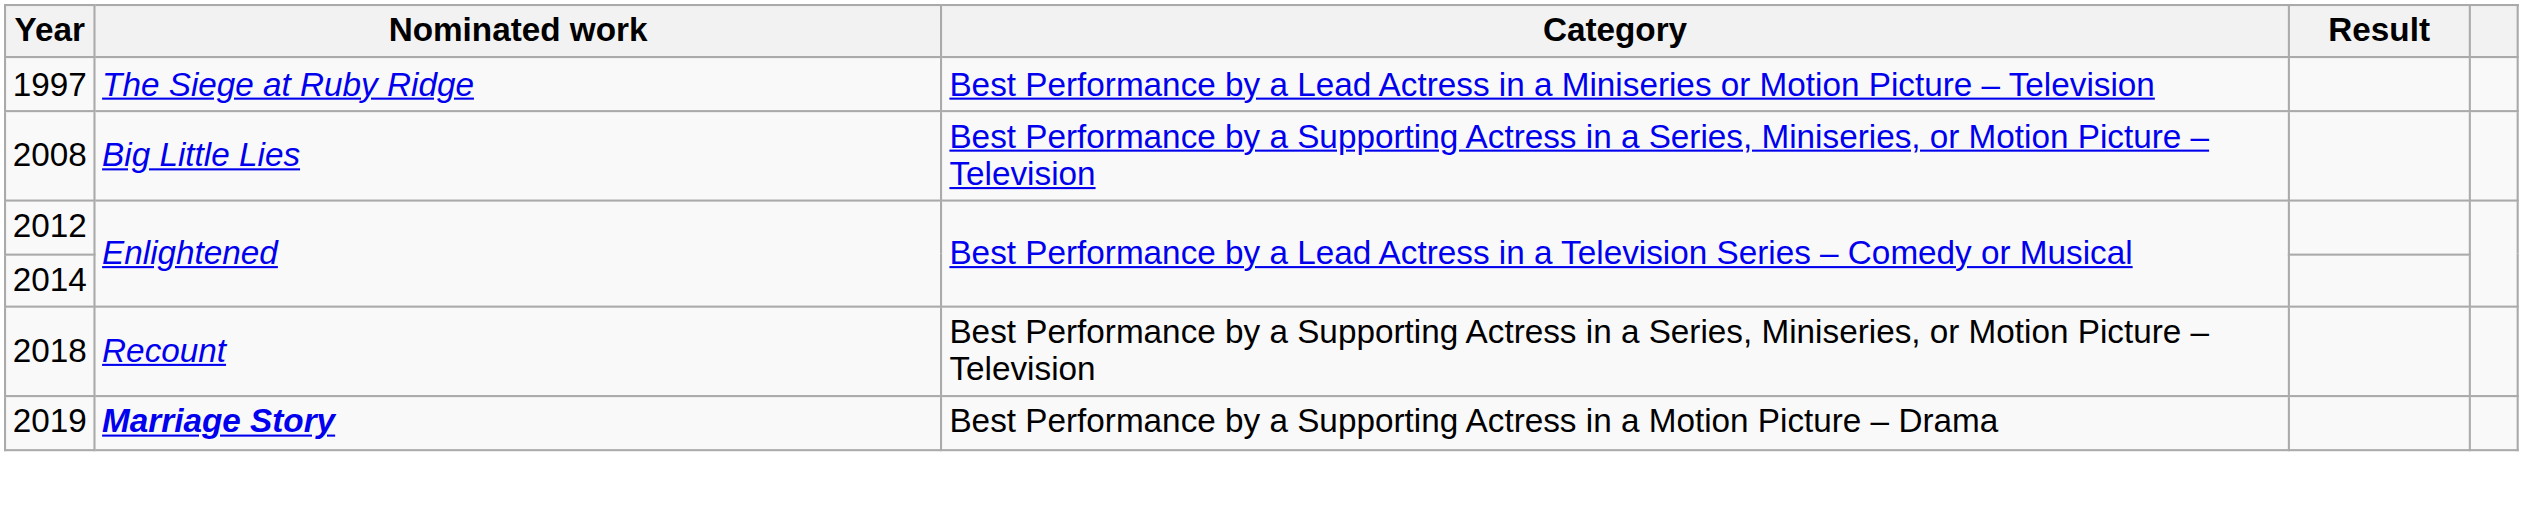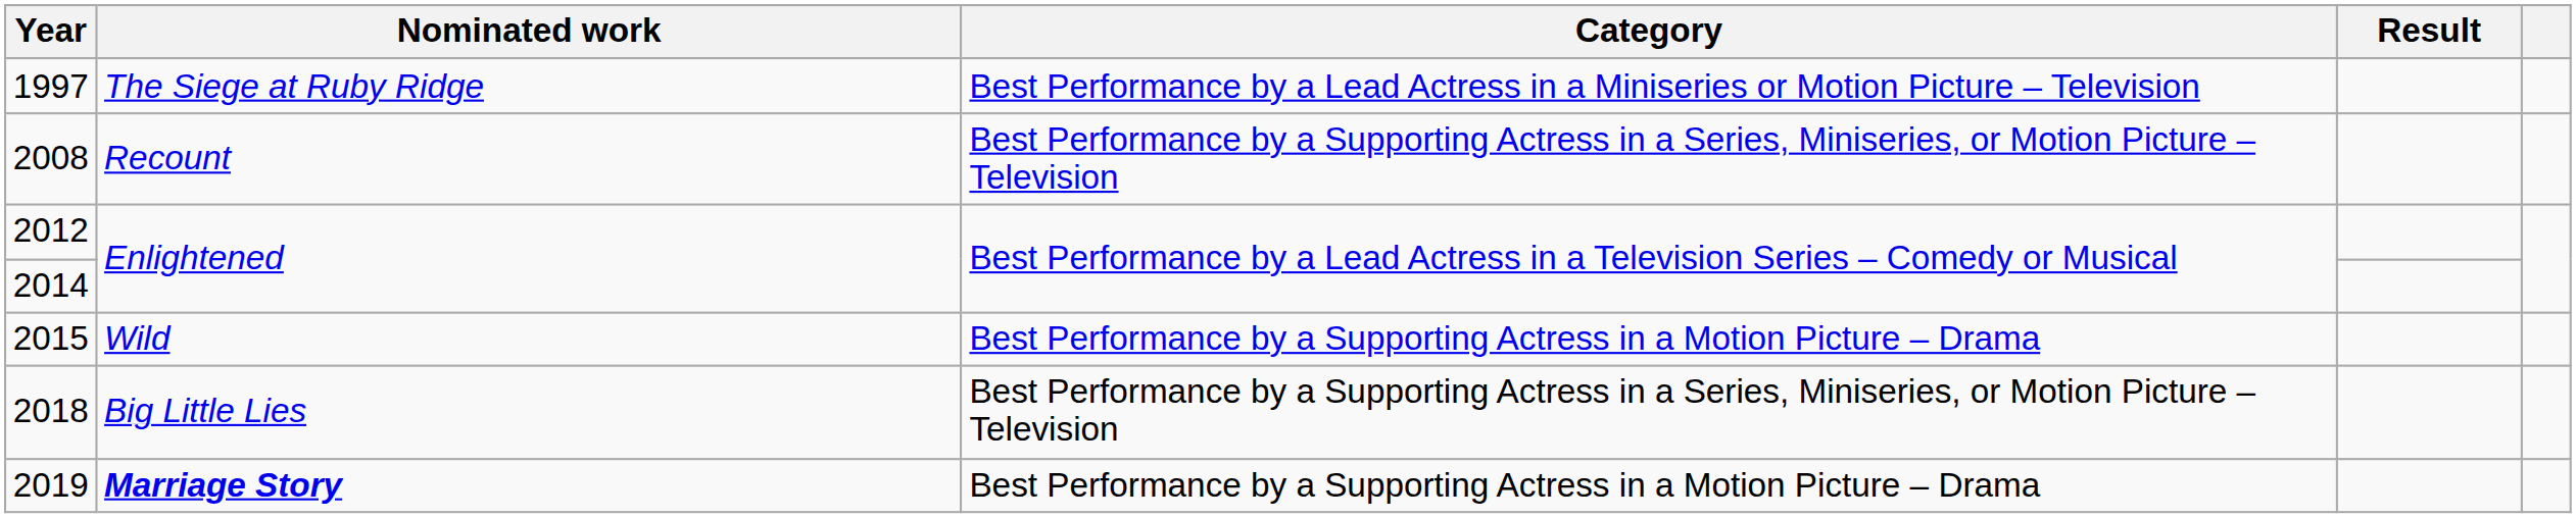 <table class="wikitable sortable">
 <tr>
 <th scope="col" style="width:1em;">Year</th>
 <th scope="col" style="width:25em;">Nominated work</th>
 <th scope="col" style="width:40em;">Category</th>
 <th scope="col" style="width:5em;">Result</th>
 <th scope="col" style="width:1em;"class="unsortable"></th>
 </tr>
 <tr>
 <td>1997</td>
 <td><em><a href='#'>The Siege at Ruby Ridge</a></em></td>
 <td><a href='#'>Best Performance by a Lead Actress in a Miniseries or Motion Picture – Television</a></td>
 <td></td>
 <td></td>
 </tr>
 <tr>
 <td>2008</td>
-<td><em><a href='#'>Big Little Lies</a></em></td>
+<td><em><a href='#'>Recount</a></em></td>
 <td><a href='#'>Best Performance by a Supporting Actress in a Series, Miniseries, or Motion Picture – Television</a></td>
 <td></td>
 <td></td>
 </tr>
 <tr>
 <td>2012</td>
 <td rowspan="2"><em><a href='#'>Enlightened</a></em></td>
 <td rowspan="2"><a href='#'>Best Performance by a Lead Actress in a Television Series – Comedy or Musical</a></td>
 <td></td>
 <td rowspan="2"></td>
 </tr>
 <tr>
 <td>2014</td>
 <td></td>
 </tr>
 <tr>
+<td>2015</td>
+<td><em><a href='#'>Wild</a></em></td>
+<td><a href='#'>Best Performance by a Supporting Actress in a Motion Picture – Drama</a></td>
+<td></td>
+<td></td>
+</tr>
+<tr>
 <td>2018</td>
-<td><em><a href='#'>Recount</a></em></td>
+<td><em><a href='#'>Big Little Lies</a></em></td>
 <td>Best Performance by a Supporting Actress in a Series, Miniseries, or Motion Picture – Television</td>
 <td></td>
 <td></td>
 </tr>
 <tr>
 <td>2019</td>
 <td><strong><em><a href='#'>Marriage Story</a></em></strong></td>
 <td>Best Performance by a Supporting Actress in a Motion Picture – Drama</td>
 <td></td>
 <td></td>
 </tr>
 </table>
